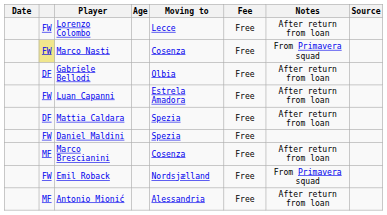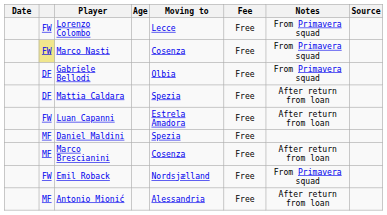 <table class="wikitable sortable">
 <tr>
 <th style="width:110px">Date</th>
 <th style="width:30px"></th>
 <th style="width:220px">Player</th>
 <th style="width:20px">Age</th>
 <th style="width:180px">Moving to</th>
 <th style="width:160px">Fee</th>
 <th style="width:320px" class="unsortable">Notes</th>
 <th style="width:35px">Source</th>
 </tr>
 <tr>
 <td></td>
 <td style="text-align:center"><a href='#'>FW</a></td>
 <td> <a href='#'>Lorenzo Colombo</a></td>
 <td style="text-align:center"></td>
 <td> <a href='#'>Lecce</a></td>
 <td style="text-align:center">Free</td>
-<td style="text-align:center">After return from loan</td>
+<td style="text-align:center">From <a href='#'>Primavera</a> squad</td>
 <td></td>
 </tr>
 <tr>
 <td></td>
 <td style="background: khaki; text-align:center"><a href='#'>FW</a></td>
 <td> <a href='#'>Marco Nasti</a></td>
 <td style="text-align:center"></td>
 <td> <a href='#'>Cosenza</a></td>
 <td style="text-align:center">Free</td>
 <td style="text-align:center">From <a href='#'>Primavera</a> squad</td>
 <td></td>
 </tr>
 <tr>
 <td></td>
 <td style="text-align:center"><a href='#'>DF</a></td>
 <td> <a href='#'>Gabriele Bellodi</a></td>
 <td style="text-align:center"></td>
 <td> <a href='#'>Olbia</a></td>
 <td style="text-align:center">Free</td>
+<td style="text-align:center">From <a href='#'>Primavera</a> squad</td>
+<td></td>
+</tr>
+<tr>
+<td></td>
+<td style="text-align:center"><a href='#'>DF</a></td>
+<td> <a href='#'>Mattia Caldara</a></td>
+<td style="text-align:center"></td>
+<td> <a href='#'>Spezia</a></td>
+<td style="text-align:center">Free</td>
 <td style="text-align:center">After return from loan</td>
 <td></td>
 </tr>
 <tr>
 <td></td>
 <td style="text-align:center"><a href='#'>FW</a></td>
 <td> <a href='#'>Luan Capanni</a></td>
 <td style="text-align:center"></td>
 <td> <a href='#'>Estrela Amadora</a></td>
 <td style="text-align:center">Free</td>
 <td style="text-align:center">After return from loan</td>
 <td></td>
 </tr>
 <tr>
 <td></td>
-<td style="text-align:center"><a href='#'>DF</a></td>
-<td> <a href='#'>Mattia Caldara</a></td>
-<td style="text-align:center"></td>
-<td> <a href='#'>Spezia</a></td>
-<td style="text-align:center">Free</td>
-<td style="text-align:center">After return from loan</td>
-<td></td>
-</tr>
-<tr>
-<td></td>
-<td style="text-align:center"><a href='#'>FW</a></td>
+<td style="text-align:center"><a href='#'>MF</a></td>
 <td> <a href='#'>Daniel Maldini</a></td>
 <td style="text-align:center"></td>
 <td> <a href='#'>Spezia</a></td>
 <td style="text-align:center">Free</td>
 <td style="text-align:center"></td>
 <td></td>
 </tr>
 <tr>
 <td></td>
 <td style="text-align:center"><a href='#'>MF</a></td>
 <td> <a href='#'>Marco Brescianini</a></td>
 <td style="text-align:center"></td>
 <td> <a href='#'>Cosenza</a></td>
 <td style="text-align:center">Free</td>
 <td style="text-align:center">After return from loan</td>
 <td></td>
 </tr>
 <tr>
 <td></td>
 <td style="text-align:center"><a href='#'>FW</a></td>
 <td> <a href='#'>Emil Roback</a></td>
 <td style="text-align:center"></td>
 <td> <a href='#'>Nordsjælland</a></td>
 <td style="text-align:center">Free</td>
 <td style="text-align:center">From <a href='#'>Primavera</a> squad</td>
 <td></td>
 </tr>
 <tr>
 <td></td>
 <td style="text-align:center"><a href='#'>MF</a></td>
 <td> <a href='#'>Antonio Mionić</a></td>
 <td style="text-align:center"></td>
 <td> <a href='#'>Alessandria</a></td>
 <td style="text-align:center">Free</td>
 <td style="text-align:center">After return from loan</td>
 <td></td>
 </tr>
 </table>
